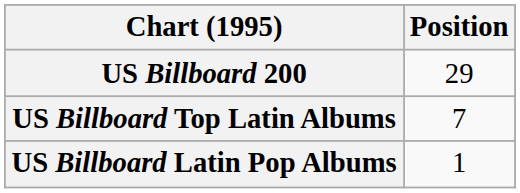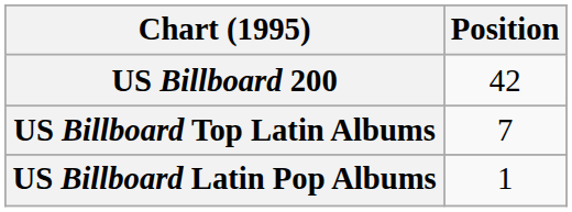 <table class="wikitable sortable plainrowheaders" style="text-align:center;">
 <tr>
 <th scope="col">Chart (1995)</th>
 <th scope="col">Position</th>
 </tr>
 <tr>
 <th scope=row>US <em>Billboard</em> 200</th>
-<td>29</td>
+<td>42</td>
 </tr>
 <tr>
 <th scope=row>US <em>Billboard</em> Top Latin Albums</th>
 <td>7</td>
 </tr>
 <tr>
 <th scope=row>US <em>Billboard</em> Latin Pop Albums</th>
 <td>1</td>
 </tr>
 </table>
